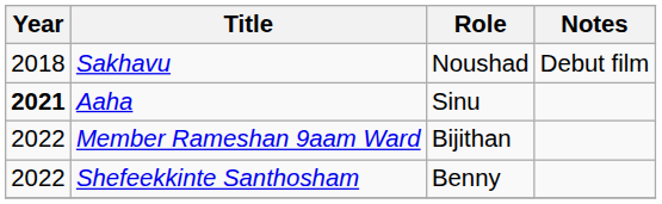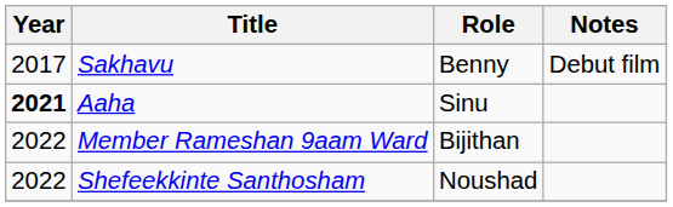 <table class="wikitable sortable">
 <tr style="background:#ccc; text-align:center;">
 <th>Year</th>
 <th>Title</th>
 <th>Role</th>
 <th>Notes</th>
 </tr>
 <tr>
-<td>2018</td>
+<td>2017</td>
 <td><a href='#'><em>Sakhavu</em></a></td>
-<td>Noushad</td>
+<td>Benny</td>
 <td>Debut film </td>
 </tr>
 <tr>
 <td><strong>2021</strong></td>
 <td><em><a href='#'>Aaha</a></em></td>
 <td>Sinu</td>
 <td></td>
 </tr>
 <tr>
 <td>2022</td>
 <td><em><a href='#'>Member Rameshan 9aam Ward</a></em></td>
 <td>Bijithan</td>
 <td></td>
 </tr>
 <tr>
 <td>2022</td>
 <td><em><a href='#'>Shefeekkinte Santhosham</a></em></td>
-<td>Benny</td>
+<td>Noushad</td>
 <td></td>
 </tr>
 <tr>
 </tr>
 </table>
